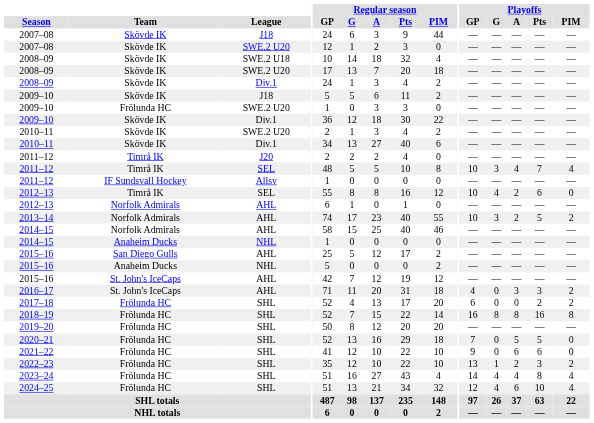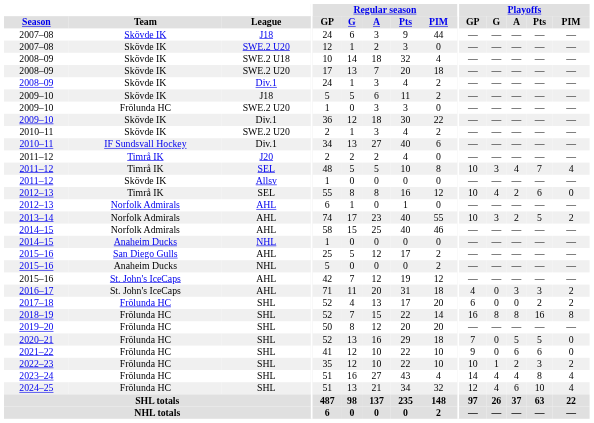 <table border="0" cellpadding="1" cellspacing="0" style="text-align:center; width:60em">
 <tr bgcolor="#e0e0e0">
 <th colspan="3" bgcolor="#ffffff"></th>
 <th rowspan="100" bgcolor="#ffffff"></th>
 <th colspan="5"><a href='#'>Regular season</a></th>
 <th rowspan="100" bgcolor="#ffffff"></th>
 <th colspan="5"><a href='#'>Playoffs</a></th>
 </tr>
 <tr bgcolor="#e0e0e0">
 <th><a href='#'>Season</a></th>
 <th>Team</th>
 <th>League</th>
 <th>GP</th>
 <th><a href='#'>G</a></th>
 <th><a href='#'>A</a></th>
 <th><a href='#'>Pts</a></th>
 <th><a href='#'>PIM</a></th>
 <th>GP</th>
 <th>G</th>
 <th>A</th>
 <th>Pts</th>
 <th>PIM</th>
 </tr>
 <tr>
 <td>2007–08</td>
 <td><a href='#'>Skövde IK</a></td>
 <td><a href='#'>J18</a></td>
 <td>24</td>
 <td>6</td>
 <td>3</td>
 <td>9</td>
 <td>44</td>
 <td>—</td>
 <td>—</td>
 <td>—</td>
 <td>—</td>
 <td>—</td>
 </tr>
 <tr bgcolor="#f0f0f0">
 <td>2007–08</td>
 <td>Skövde IK</td>
 <td><a href='#'>SWE.2 U20</a></td>
 <td>12</td>
 <td>1</td>
 <td>2</td>
 <td>3</td>
 <td>0</td>
 <td>—</td>
 <td>—</td>
 <td>—</td>
 <td>—</td>
 <td>—</td>
 </tr>
 <tr>
 <td>2008–09</td>
 <td>Skövde IK</td>
 <td>SWE.2 U18</td>
 <td>10</td>
 <td>14</td>
 <td>18</td>
 <td>32</td>
 <td>4</td>
 <td>—</td>
 <td>—</td>
 <td>—</td>
 <td>—</td>
 <td>—</td>
 </tr>
 <tr bgcolor="#f0f0f0">
 <td>2008–09</td>
 <td>Skövde IK</td>
 <td>SWE.2 U20</td>
 <td>17</td>
 <td>13</td>
 <td>7</td>
 <td>20</td>
 <td>18</td>
 <td>—</td>
 <td>—</td>
 <td>—</td>
 <td>—</td>
 <td>—</td>
 </tr>
 <tr>
 <td><a href='#'>2008–09</a></td>
 <td>Skövde IK</td>
 <td><a href='#'>Div.1</a></td>
 <td>24</td>
 <td>1</td>
 <td>3</td>
 <td>4</td>
 <td>2</td>
 <td>—</td>
 <td>—</td>
 <td>—</td>
 <td>—</td>
 <td>—</td>
 </tr>
 <tr bgcolor="#f0f0f0">
 <td>2009–10</td>
 <td>Skövde IK</td>
 <td>J18</td>
 <td>5</td>
 <td>5</td>
 <td>6</td>
 <td>11</td>
 <td>2</td>
 <td>—</td>
 <td>—</td>
 <td>—</td>
 <td>—</td>
 <td>—</td>
 </tr>
 <tr>
 <td>2009–10</td>
 <td>Frölunda HC</td>
 <td>SWE.2 U20</td>
 <td>1</td>
 <td>0</td>
 <td>3</td>
 <td>3</td>
 <td>0</td>
 <td>—</td>
 <td>—</td>
 <td>—</td>
 <td>—</td>
 <td>—</td>
 </tr>
 <tr bgcolor="#f0f0f0">
 <td><a href='#'>2009–10</a></td>
 <td>Skövde IK</td>
 <td>Div.1</td>
 <td>36</td>
 <td>12</td>
 <td>18</td>
 <td>30</td>
 <td>22</td>
 <td>—</td>
 <td>—</td>
 <td>—</td>
 <td>—</td>
 <td>—</td>
 </tr>
 <tr>
 <td>2010–11</td>
 <td>Skövde IK</td>
 <td>SWE.2 U20</td>
 <td>2</td>
 <td>1</td>
 <td>3</td>
 <td>4</td>
 <td>2</td>
 <td>—</td>
 <td>—</td>
 <td>—</td>
 <td>—</td>
 <td>—</td>
 </tr>
 <tr bgcolor="#f0f0f0">
 <td><a href='#'>2010–11</a></td>
-<td>Skövde IK</td>
+<td><a href='#'>IF Sundsvall Hockey</a></td>
 <td>Div.1</td>
 <td>34</td>
 <td>13</td>
 <td>27</td>
 <td>40</td>
 <td>6</td>
 <td>—</td>
 <td>—</td>
 <td>—</td>
 <td>—</td>
 <td>—</td>
 </tr>
 <tr>
 <td>2011–12</td>
 <td><a href='#'>Timrå IK</a></td>
 <td><a href='#'>J20</a></td>
 <td>2</td>
 <td>2</td>
 <td>2</td>
 <td>4</td>
 <td>0</td>
 <td>—</td>
 <td>—</td>
 <td>—</td>
 <td>—</td>
 <td>—</td>
 </tr>
 <tr bgcolor="#f0f0f0">
 <td><a href='#'>2011–12</a></td>
 <td>Timrå IK</td>
 <td><a href='#'>SEL</a></td>
 <td>48</td>
 <td>5</td>
 <td>5</td>
 <td>10</td>
 <td>8</td>
 <td>10</td>
 <td>3</td>
 <td>4</td>
 <td>7</td>
 <td>4</td>
 </tr>
 <tr>
 <td><a href='#'>2011–12</a></td>
-<td><a href='#'>IF Sundsvall Hockey</a></td>
+<td>Skövde IK</td>
 <td><a href='#'>Allsv</a></td>
 <td>1</td>
 <td>0</td>
 <td>0</td>
 <td>0</td>
 <td>0</td>
 <td>—</td>
 <td>—</td>
 <td>—</td>
 <td>—</td>
 <td>—</td>
 </tr>
 <tr bgcolor="#f0f0f0">
 <td><a href='#'>2012–13</a></td>
 <td>Timrå IK</td>
 <td>SEL</td>
 <td>55</td>
 <td>8</td>
 <td>8</td>
 <td>16</td>
 <td>12</td>
 <td>10</td>
 <td>4</td>
 <td>2</td>
 <td>6</td>
 <td>0</td>
 </tr>
 <tr>
 <td><a href='#'>2012–13</a></td>
 <td><a href='#'>Norfolk Admirals</a></td>
 <td><a href='#'>AHL</a></td>
 <td>6</td>
 <td>1</td>
 <td>0</td>
 <td>1</td>
 <td>0</td>
 <td>—</td>
 <td>—</td>
 <td>—</td>
 <td>—</td>
 <td>—</td>
 </tr>
 <tr bgcolor="#f0f0f0">
 <td><a href='#'>2013–14</a></td>
 <td>Norfolk Admirals</td>
 <td>AHL</td>
 <td>74</td>
 <td>17</td>
 <td>23</td>
 <td>40</td>
 <td>55</td>
 <td>10</td>
 <td>3</td>
 <td>2</td>
 <td>5</td>
 <td>2</td>
 </tr>
 <tr>
 <td><a href='#'>2014–15</a></td>
 <td>Norfolk Admirals</td>
 <td>AHL</td>
 <td>58</td>
 <td>15</td>
 <td>25</td>
 <td>40</td>
 <td>46</td>
 <td>—</td>
 <td>—</td>
 <td>—</td>
 <td>—</td>
 <td>—</td>
 </tr>
 <tr bgcolor="#f0f0f0">
 <td><a href='#'>2014–15</a></td>
 <td><a href='#'>Anaheim Ducks</a></td>
 <td><a href='#'>NHL</a></td>
 <td>1</td>
 <td>0</td>
 <td>0</td>
 <td>0</td>
 <td>0</td>
 <td>—</td>
 <td>—</td>
 <td>—</td>
 <td>—</td>
 <td>—</td>
 </tr>
 <tr>
 <td><a href='#'>2015–16</a></td>
 <td><a href='#'>San Diego Gulls</a></td>
 <td>AHL</td>
 <td>25</td>
 <td>5</td>
 <td>12</td>
 <td>17</td>
 <td>2</td>
 <td>—</td>
 <td>—</td>
 <td>—</td>
 <td>—</td>
 <td>—</td>
 </tr>
 <tr bgcolor="#f0f0f0">
 <td><a href='#'>2015–16</a></td>
 <td>Anaheim Ducks</td>
 <td>NHL</td>
 <td>5</td>
 <td>0</td>
 <td>0</td>
 <td>0</td>
 <td>2</td>
 <td>—</td>
 <td>—</td>
 <td>—</td>
 <td>—</td>
 <td>—</td>
 </tr>
 <tr>
 <td>2015–16</td>
 <td><a href='#'>St. John's IceCaps</a></td>
 <td>AHL</td>
 <td>42</td>
 <td>7</td>
 <td>12</td>
 <td>19</td>
 <td>12</td>
 <td>—</td>
 <td>—</td>
 <td>—</td>
 <td>—</td>
 <td>—</td>
 </tr>
 <tr bgcolor="#f0f0f0">
 <td><a href='#'>2016–17</a></td>
 <td>St. John's IceCaps</td>
 <td>AHL</td>
 <td>71</td>
 <td>11</td>
 <td>20</td>
 <td>31</td>
 <td>18</td>
 <td>4</td>
 <td>0</td>
 <td>3</td>
 <td>3</td>
 <td>2</td>
 </tr>
 <tr>
 <td><a href='#'>2017–18</a></td>
 <td><a href='#'>Frölunda HC</a></td>
 <td>SHL</td>
 <td>52</td>
 <td>4</td>
 <td>13</td>
 <td>17</td>
 <td>20</td>
 <td>6</td>
 <td>0</td>
 <td>0</td>
 <td>2</td>
 <td>2</td>
 </tr>
 <tr bgcolor="#f0f0f0">
 <td><a href='#'>2018–19</a></td>
 <td>Frölunda HC</td>
 <td>SHL</td>
 <td>52</td>
 <td>7</td>
 <td>15</td>
 <td>22</td>
 <td>14</td>
 <td>16</td>
 <td>8</td>
 <td>8</td>
 <td>16</td>
 <td>8</td>
 </tr>
 <tr>
 <td><a href='#'>2019–20</a></td>
 <td>Frölunda HC</td>
 <td>SHL</td>
 <td>50</td>
 <td>8</td>
 <td>12</td>
 <td>20</td>
 <td>20</td>
 <td>—</td>
 <td>—</td>
 <td>—</td>
 <td>—</td>
 <td>—</td>
 </tr>
 <tr bgcolor="#f0f0f0">
 <td><a href='#'>2020–21</a></td>
 <td>Frölunda HC</td>
 <td>SHL</td>
 <td>52</td>
 <td>13</td>
 <td>16</td>
 <td>29</td>
 <td>18</td>
 <td>7</td>
 <td>0</td>
 <td>5</td>
 <td>5</td>
 <td>0</td>
 </tr>
 <tr>
 <td><a href='#'>2021–22</a></td>
 <td>Frölunda HC</td>
 <td>SHL</td>
 <td>41</td>
 <td>12</td>
 <td>10</td>
 <td>22</td>
 <td>10</td>
 <td>9</td>
 <td>0</td>
 <td>6</td>
 <td>6</td>
 <td>0</td>
 </tr>
 <tr bgcolor="#f0f0f0">
 <td><a href='#'>2022–23</a></td>
 <td>Frölunda HC</td>
 <td>SHL</td>
 <td>35</td>
 <td>12</td>
 <td>10</td>
 <td>22</td>
 <td>10</td>
-<td>13</td>
+<td>10</td>
 <td>1</td>
 <td>2</td>
 <td>3</td>
 <td>2</td>
 </tr>
 <tr>
 <td><a href='#'>2023–24</a></td>
 <td>Frölunda HC</td>
 <td>SHL</td>
 <td>51</td>
 <td>16</td>
 <td>27</td>
 <td>43</td>
 <td>4</td>
 <td>14</td>
 <td>4</td>
 <td>4</td>
 <td>8</td>
 <td>4</td>
 </tr>
 <tr bgcolor="#f0f0f0">
 <td><a href='#'>2024–25</a></td>
 <td>Frölunda HC</td>
 <td>SHL</td>
 <td>51</td>
 <td>13</td>
 <td>21</td>
 <td>34</td>
 <td>32</td>
 <td>12</td>
 <td>4</td>
 <td>6</td>
 <td>10</td>
 <td>4</td>
 </tr>
 <tr bgcolor="#e0e0e0">
 <th colspan="3">SHL totals</th>
 <th>487</th>
 <th>98</th>
 <th>137</th>
 <th>235</th>
 <th>148</th>
 <th>97</th>
 <th>26</th>
 <th>37</th>
 <th>63</th>
 <th>22</th>
 </tr>
 <tr bgcolor="#e0e0e0">
 <th colspan="3">NHL totals</th>
 <th>6</th>
 <th>0</th>
 <th>0</th>
 <th>0</th>
 <th>2</th>
 <th>—</th>
 <th>—</th>
 <th>—</th>
 <th>—</th>
 <th>—</th>
 </tr>
 </table>
